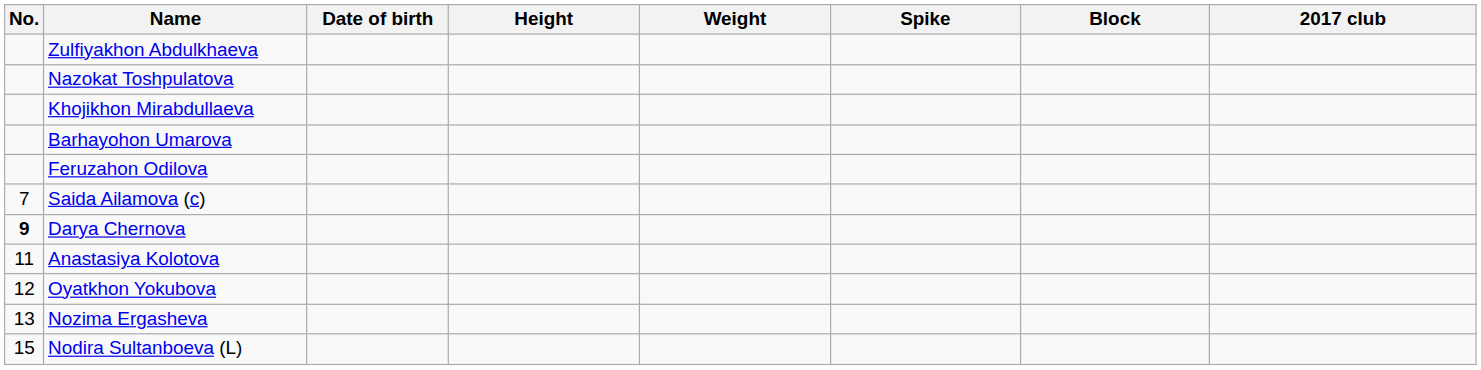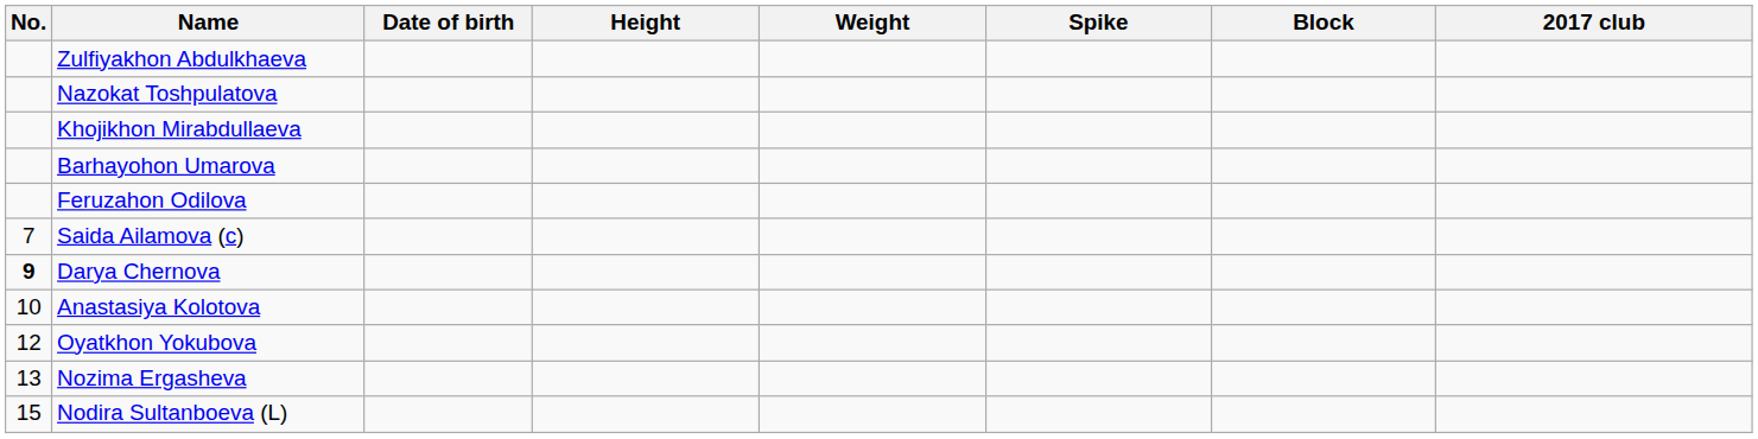 <table class="wikitable sortable" style="text-align:center;">
 <tr>
 <th>No.</th>
 <th style="width:15em">Name</th>
 <th style="width:8em">Date of birth</th>
 <th style="width:11em">Height</th>
 <th style="width:11em">Weight</th>
 <th style="width:11em">Spike</th>
 <th style="width:11em">Block</th>
 <th style="width:16em">2017 club</th>
 </tr>
 <tr>
 <td></td>
 <td align=left><a href='#'>Zulfiyakhon Abdulkhaeva</a></td>
 <td align=right></td>
 <td></td>
 <td></td>
 <td></td>
 <td></td>
 <td align=left></td>
 </tr>
 <tr>
 <td></td>
 <td align=left><a href='#'>Nazokat Toshpulatova</a></td>
 <td align=right></td>
 <td></td>
 <td></td>
 <td></td>
 <td></td>
 <td align=left></td>
 </tr>
 <tr>
 <td></td>
 <td align=left><a href='#'>Khojikhon Mirabdullaeva</a></td>
 <td align=right></td>
 <td></td>
 <td></td>
 <td></td>
 <td></td>
 <td align=left></td>
 </tr>
 <tr>
 <td></td>
 <td align=left><a href='#'>Barhayohon Umarova</a></td>
 <td align=right></td>
 <td></td>
 <td></td>
 <td></td>
 <td></td>
 <td align=left></td>
 </tr>
 <tr>
 <td></td>
 <td align=left><a href='#'>Feruzahon Odilova</a></td>
 <td align=right></td>
 <td></td>
 <td></td>
 <td></td>
 <td></td>
 <td align=left></td>
 </tr>
 <tr>
 <td>7</td>
 <td align=left><a href='#'>Saida Ailamova</a> (<a href='#'>c</a>)</td>
 <td align=right></td>
 <td></td>
 <td></td>
 <td></td>
 <td></td>
 <td align=left></td>
 </tr>
 <tr>
 <td><strong>9</strong></td>
 <td align=left><a href='#'>Darya Chernova</a></td>
 <td align=right></td>
 <td></td>
 <td></td>
 <td></td>
 <td></td>
 <td align=left></td>
 </tr>
 <tr>
-<td>11</td>
+<td>10</td>
 <td align=left><a href='#'>Anastasiya Kolotova</a></td>
 <td align=right></td>
 <td></td>
 <td></td>
 <td></td>
 <td></td>
 <td align=left></td>
 </tr>
 <tr>
 <td>12</td>
 <td align=left><a href='#'>Oyatkhon Yokubova</a></td>
 <td align=right></td>
 <td></td>
 <td></td>
 <td></td>
 <td></td>
 <td align=left></td>
 </tr>
 <tr>
 <td>13</td>
 <td align=left><a href='#'>Nozima Ergasheva</a></td>
 <td align=right></td>
 <td></td>
 <td></td>
 <td></td>
 <td></td>
 <td align=left></td>
 </tr>
 <tr>
 <td>15</td>
 <td align=left><a href='#'>Nodira Sultanboeva</a> (L)</td>
 <td align=right></td>
 <td></td>
 <td></td>
 <td></td>
 <td></td>
 <td align=left></td>
 </tr>
 </table>
